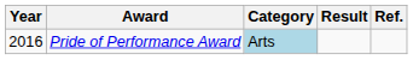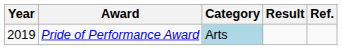 <table class="wikitable">
 <tr>
 <th>Year</th>
 <th>Award</th>
 <th>Category</th>
 <th>Result</th>
 <th>Ref.</th>
 </tr>
 <tr>
-<td>2016</td>
+<td>2019</td>
 <td><em><a href='#'>Pride of Performance Award</a></em></td>
 <td style="background: lightblue;">Arts</td>
 <td></td>
 <td></td>
 </tr>
 </table>
